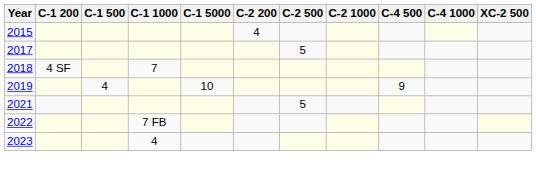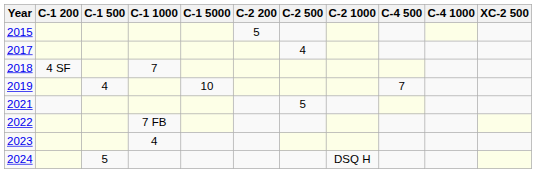 <table class="wikitable" style="text-align:center;">
 <tr>
 <th>Year</th>
 <th>C-1 200</th>
 <th>C-1 500</th>
 <th>C-1 1000</th>
 <th>C-1 5000</th>
 <th>C-2 200</th>
 <th>C-2 500</th>
 <th>C-2 1000</th>
 <th>C-4 500</th>
 <th>C-4 1000</th>
 <th>XC-2 500</th>
 </tr>
 <tr>
 <td><a href='#'>2015</a></td>
 <td style="background:#fdffe7"></td>
 <td style="background:#fdffe7"></td>
 <td style="background:#fdffe7"></td>
 <td style="background:#fdffe7"></td>
-<td>4</td>
+<td>5</td>
 <td></td>
 <td style="background:#fdffe7"></td>
 <td></td>
 <td style="background:#fdffe7"></td>
 <td></td>
 </tr>
 <tr>
 <td><a href='#'>2017</a></td>
 <td style="background:#fdffe7"></td>
 <td style="background:#fdffe7"></td>
 <td style="background:#fdffe7"></td>
 <td style="background:#fdffe7"></td>
 <td style="background:#fdffe7"></td>
-<td>5</td>
+<td>4</td>
 <td style="background:#fdffe7"></td>
 <td></td>
 <td></td>
 <td></td>
 </tr>
 <tr>
 <td><a href='#'>2018</a></td>
 <td>4 SF</td>
 <td style="background:#fdffe7"></td>
 <td>7</td>
 <td style="background:#fdffe7"></td>
 <td style="background:#fdffe7"></td>
 <td style="background:#fdffe7"></td>
 <td style="background:#fdffe7"></td>
 <td style="background:#fdffe7"></td>
 <td></td>
 <td></td>
 </tr>
 <tr>
 <td><a href='#'>2019</a></td>
 <td style="background:#fdffe7"></td>
 <td>4</td>
 <td style="background:#fdffe7"></td>
 <td>10</td>
 <td style="background:#fdffe7"></td>
 <td style="background:#fdffe7"></td>
 <td style="background:#fdffe7"></td>
-<td>9</td>
+<td>7</td>
 <td></td>
 <td></td>
 </tr>
 <tr>
 <td><a href='#'>2021</a></td>
 <td></td>
 <td style="background:#fdffe7"></td>
 <td style="background:#fdffe7"></td>
 <td style="background:#fdffe7"></td>
 <td></td>
 <td>5</td>
 <td></td>
 <td style="background:#fdffe7"></td>
 <td></td>
 <td></td>
 </tr>
 <tr>
 <td><a href='#'>2022</a></td>
 <td style="background:#fdffe7"></td>
 <td style="background:#fdffe7"></td>
 <td>7 FB</td>
 <td style="background:#fdffe7"></td>
 <td></td>
 <td></td>
 <td style="background:#fdffe7"></td>
 <td></td>
 <td></td>
 <td style="background:#fdffe7"></td>
 </tr>
 <tr>
 <td><a href='#'>2023</a></td>
 <td style="background:#fdffe7"></td>
 <td style="background:#fdffe7"></td>
 <td>4</td>
 <td></td>
 <td></td>
 <td style="background:#fdffe7"></td>
 <td style="background:#fdffe7"></td>
 <td></td>
 <td></td>
 <td></td>
 </tr>
+<tr>
+<td><a href='#'>2024</a></td>
+<td style="background:#fdffe7"></td>
+<td>5</td>
+<td></td>
+<td></td>
+<td></td>
+<td></td>
+<td>DSQ H</td>
+<td></td>
+<td></td>
+<td style="background:#fdffe7"></td>
+</tr>
 </table>
